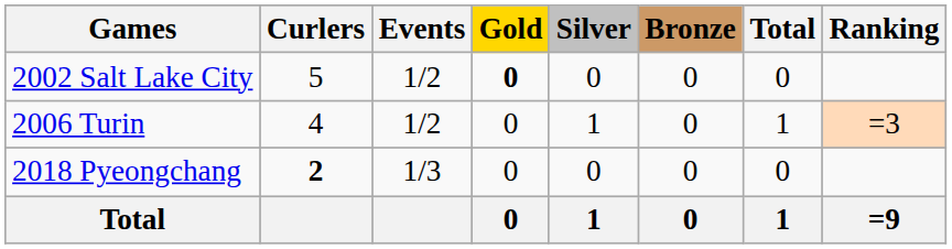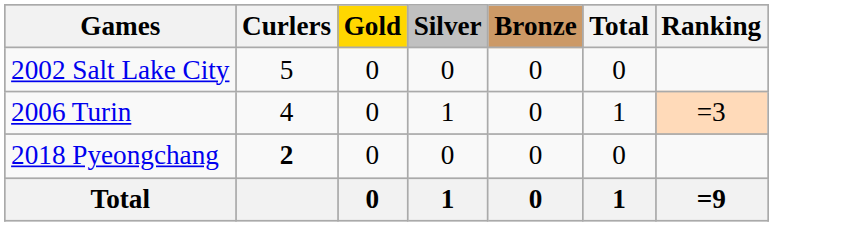 <table class="wikitable sortable" style="text-align:center">
 <tr>
 <th>Games</th>
 <th>Curlers</th>
-<th>Events</th>
 <th style="background-color:gold;">Gold</th>
 <th style="background-color:silver;">Silver</th>
 <th style="background-color:#c96;">Bronze</th>
 <th>Total</th>
 <th>Ranking</th>
 </tr>
 <tr>
 <td align=left><a href='#'>2002 Salt Lake City</a></td>
 <td>5</td>
-<td>1/2</td>
-<td><strong>0</strong></td>
+<td>0</td>
 <td>0</td>
 <td>0</td>
 <td>0</td>
 <td></td>
 </tr>
 <tr>
 <td align=left><a href='#'>2006 Turin</a></td>
 <td>4</td>
-<td>1/2</td>
 <td>0</td>
 <td>1</td>
 <td>0</td>
 <td>1</td>
 <td bgcolor=ffdab9>=3</td>
 </tr>
 <tr>
 <td align=left><a href='#'>2018 Pyeongchang</a></td>
 <td><strong>2</strong></td>
-<td>1/3</td>
 <td>0</td>
 <td>0</td>
 <td>0</td>
 <td>0</td>
 <td></td>
 </tr>
 <tr>
 <th>Total</th>
 <th></th>
-<th></th>
 <th>0</th>
 <th>1</th>
 <th>0</th>
 <th>1</th>
 <th>=9</th>
 </tr>
 </table>
